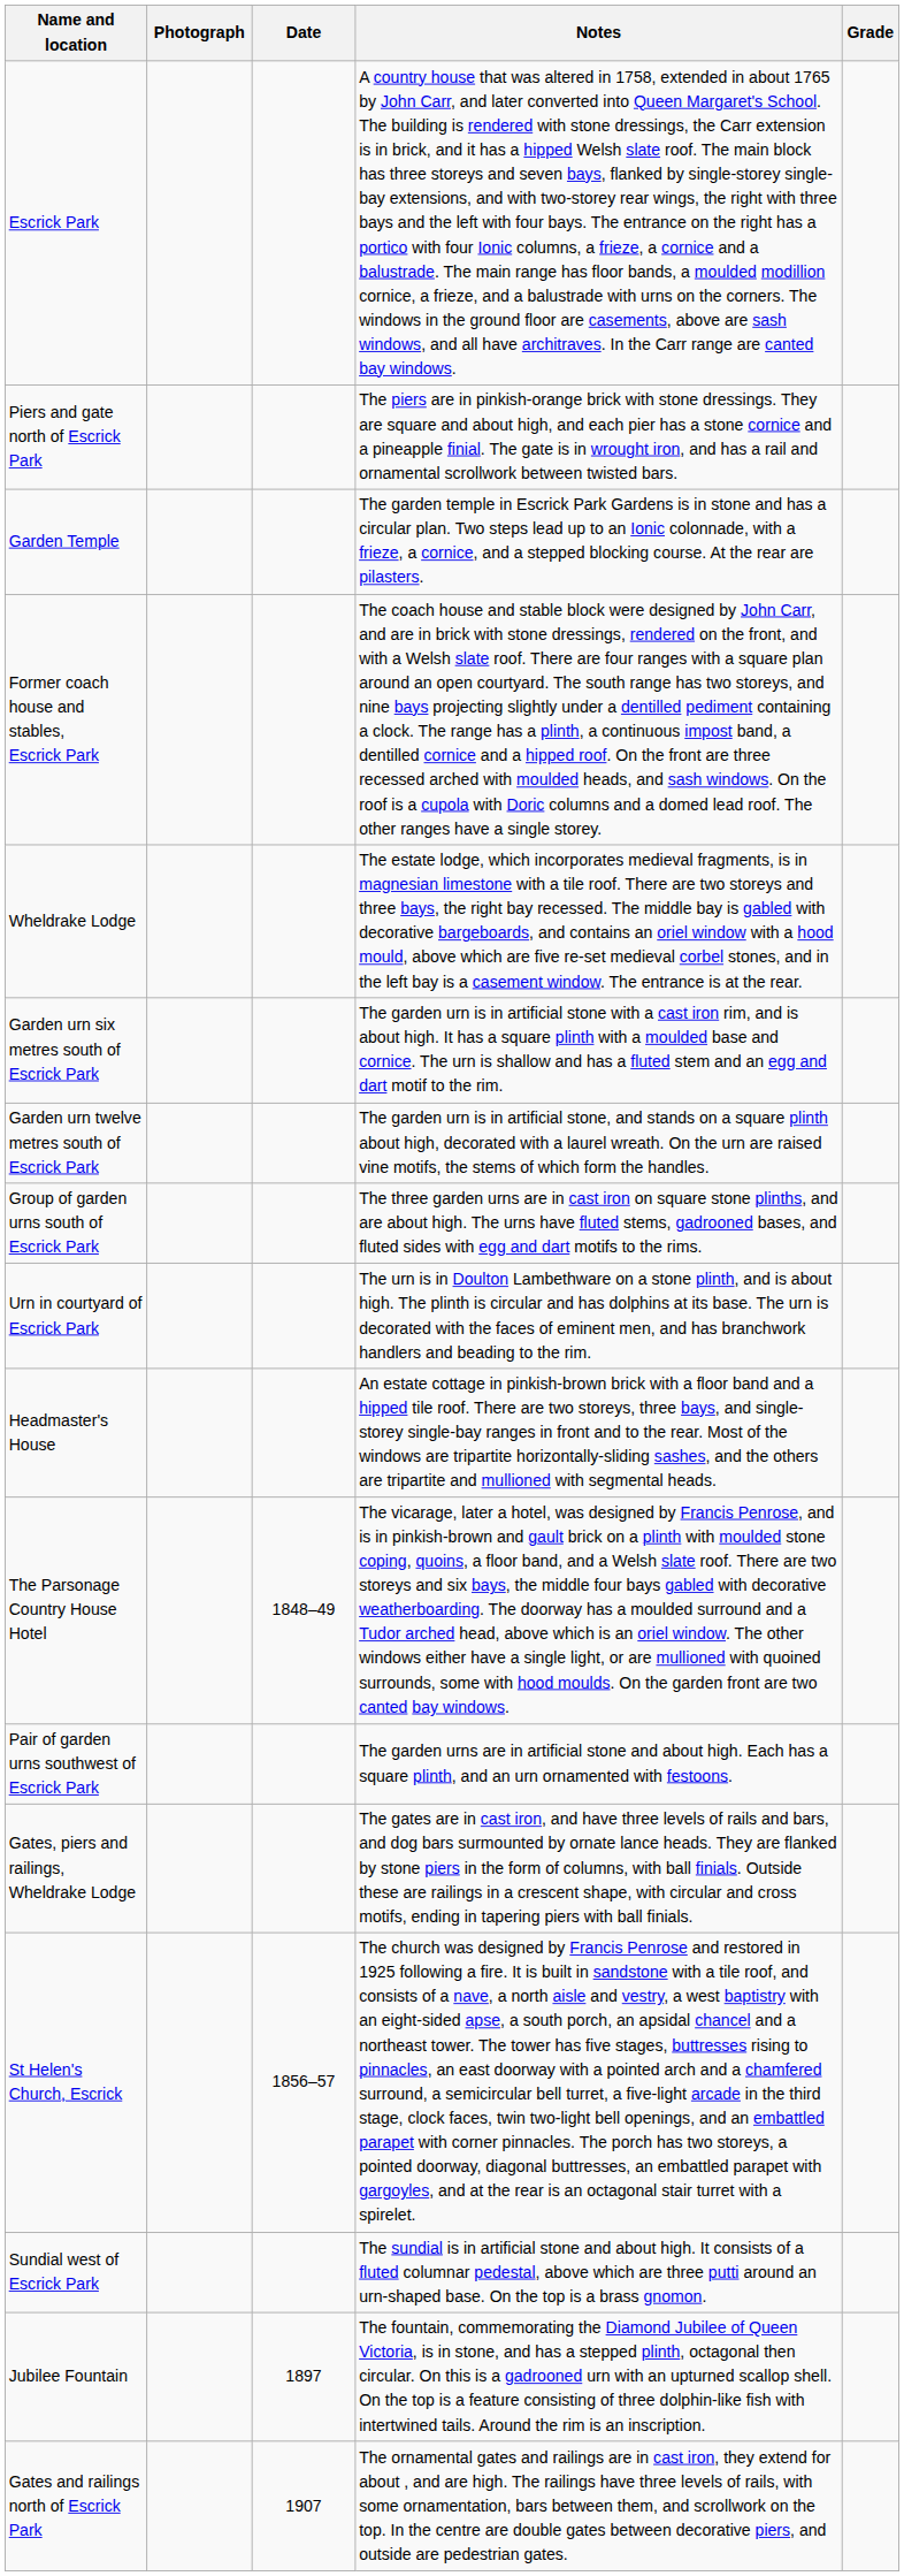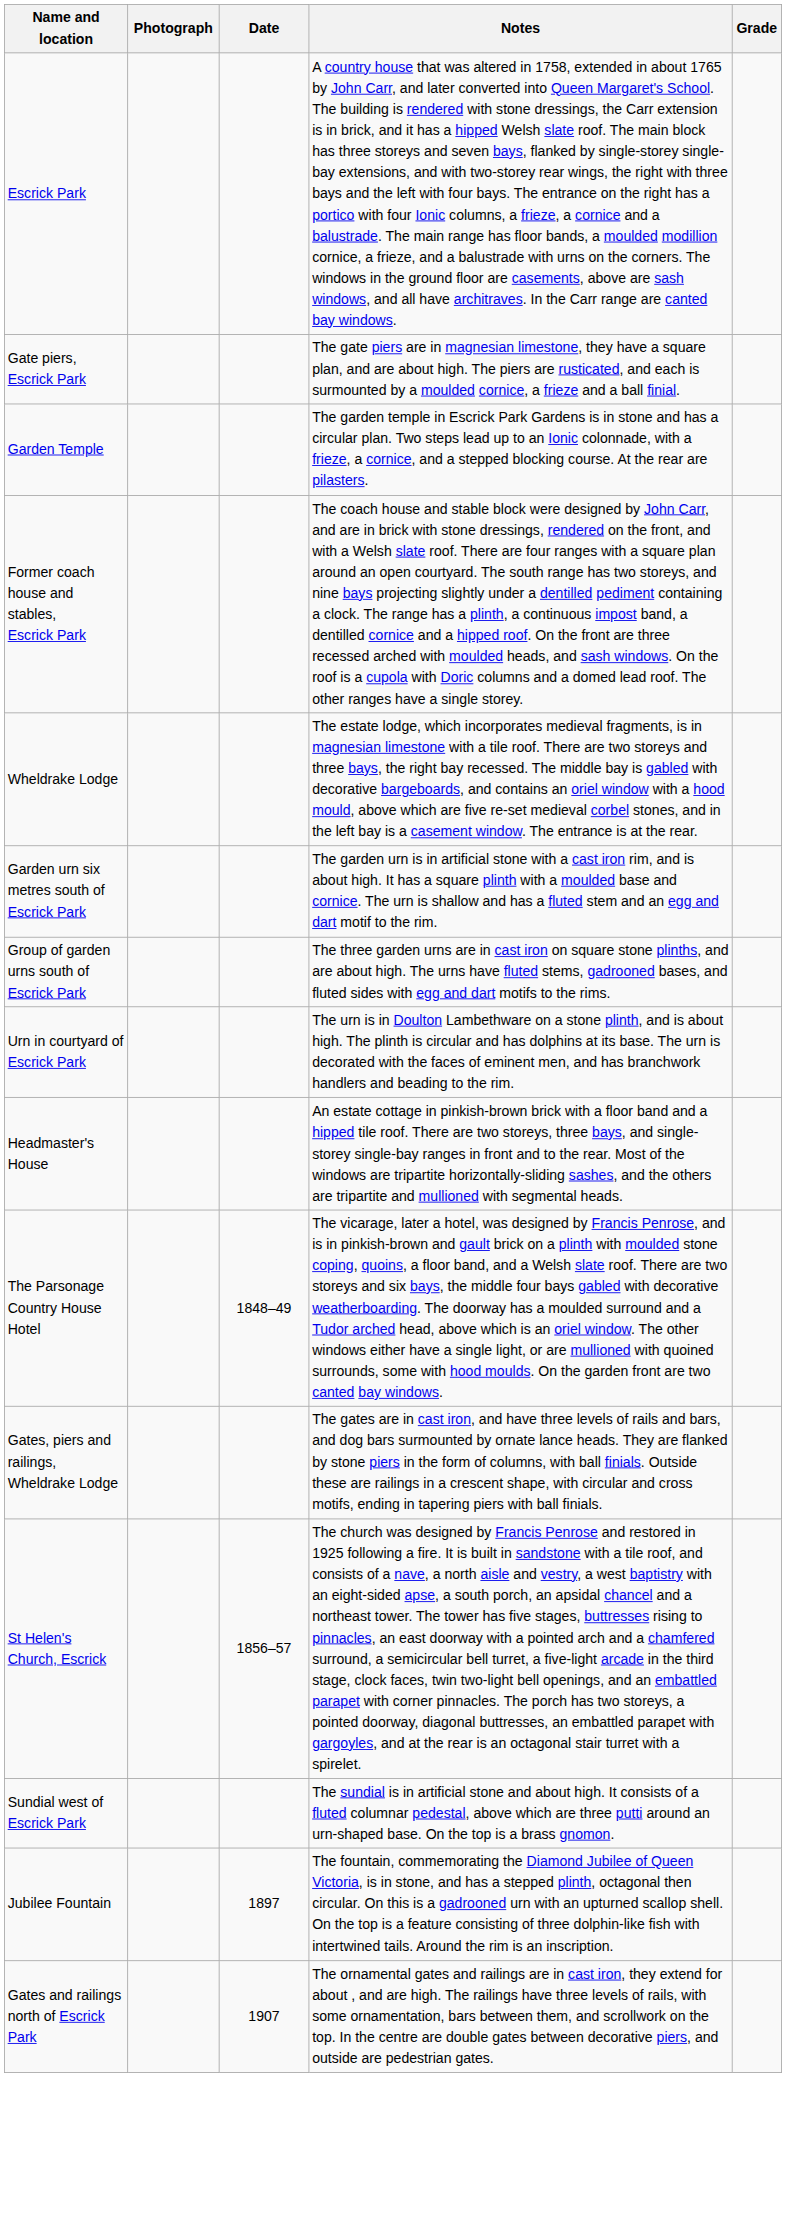 <table class="wikitable sortable plainrowheaders" style="width:100%; border:0px; text-align:left; line-height:150%">
 <tr>
 <th scope="col"  style="width:150px">Name and location</th>
 <th scope="col"  style="width:100px" class="unsortable">Photograph</th>
 <th scope="col"  style="width:120px">Date</th>
 <th scope="col"  style="width:650px" class="unsortable">Notes</th>
 <th scope="col"  style="width:50px">Grade</th>
 </tr>
 <tr>
 <td><a href='#'>Escrick Park</a><br><small></small></td>
 <td></td>
 <td align="center"></td>
 <td>A <a href='#'>country house</a> that was altered in 1758, extended in about 1765 by <a href='#'>John Carr</a>, and later converted into <a href='#'>Queen Margaret's School</a>.  The building is <a href='#'>rendered</a> with stone dressings, the Carr extension is in brick, and it has a <a href='#'>hipped</a> Welsh <a href='#'>slate</a> roof.  The main block has three storeys and seven <a href='#'>bays</a>, flanked by single-storey single-bay extensions, and with two-storey rear wings, the right with three bays and the left with four bays.  The entrance on the right has a <a href='#'>portico</a> with four <a href='#'>Ionic</a> columns, a <a href='#'>frieze</a>, a <a href='#'>cornice</a> and a <a href='#'>balustrade</a>.  The main range has floor bands, a <a href='#'>moulded</a> <a href='#'>modillion</a> cornice, a frieze, and a balustrade with urns on the corners.  The windows in the ground floor are <a href='#'>casements</a>, above are <a href='#'>sash windows</a>, and all have <a href='#'>architraves</a>.  In the Carr range are <a href='#'>canted</a> <a href='#'>bay windows</a>.</td>
 <td align="center" ></td>
 </tr>
 <tr>
-<td>Piers and gate north of <a href='#'>Escrick Park</a><br><small></small></td>
+<td>Gate piers, <a href='#'>Escrick Park</a><br><small></small></td>
 <td></td>
 <td align="center"></td>
-<td>The <a href='#'>piers</a> are in pinkish-orange brick with stone dressings.  They are square and about  high, and each pier has a stone <a href='#'>cornice</a> and a pineapple <a href='#'>finial</a>.  The gate is in <a href='#'>wrought iron</a>, and has a rail and ornamental scrollwork between twisted bars.</td>
+<td>The gate <a href='#'>piers</a> are in <a href='#'>magnesian limestone</a>, they have a square plan, and are about  high. The piers are <a href='#'>rusticated</a>, and each is surmounted by a <a href='#'>moulded</a> <a href='#'>cornice</a>, a <a href='#'>frieze</a> and a ball <a href='#'>finial</a>.</td>
 <td align="center" ></td>
 </tr>
 <tr>
 <td><a href='#'>Garden Temple</a><br><small></small></td>
 <td></td>
 <td align="center"></td>
 <td>The garden temple in Escrick Park Gardens is in stone and has a circular plan.  Two steps lead up to an <a href='#'>Ionic</a> colonnade, with a <a href='#'>frieze</a>, a <a href='#'>cornice</a>, and a stepped blocking course.  At the rear are <a href='#'>pilasters</a>.</td>
 <td align="center" ></td>
 </tr>
 <tr>
 <td>Former coach house and stables,<br><a href='#'>Escrick Park</a><br><small></small></td>
 <td></td>
 <td align="center"></td>
 <td>The coach house and stable block were designed by <a href='#'>John Carr</a>, and are in brick with stone dressings, <a href='#'>rendered</a> on the front, and with a Welsh <a href='#'>slate</a> roof.  There are four ranges with a square plan around an open courtyard.  The south range has two storeys, and nine <a href='#'>bays</a> projecting slightly under a <a href='#'>dentilled</a> <a href='#'>pediment</a> containing a clock.  The range has a <a href='#'>plinth</a>, a continuous <a href='#'>impost</a> band, a dentilled <a href='#'>cornice</a> and a <a href='#'>hipped roof</a>.  On the front are three recessed arched with <a href='#'>moulded</a> heads, and <a href='#'>sash windows</a>.  On the roof is a <a href='#'>cupola</a> with <a href='#'>Doric</a> columns and a domed lead roof. The other ranges have a single storey.</td>
 <td align="center" ></td>
 </tr>
 <tr>
 <td>Wheldrake Lodge<br><small></small></td>
 <td></td>
 <td align="center"></td>
 <td>The estate lodge, which incorporates medieval fragments, is in <a href='#'>magnesian limestone</a> with a tile roof.  There are two storeys and three <a href='#'>bays</a>, the right bay recessed.  The middle bay is <a href='#'>gabled</a> with decorative <a href='#'>bargeboards</a>, and contains an <a href='#'>oriel window</a> with a <a href='#'>hood mould</a>, above which are five re-set medieval <a href='#'>corbel</a> stones, and in the left bay is a <a href='#'>casement window</a>.  The entrance is at the rear.</td>
 <td align="center" ></td>
 </tr>
 <tr>
 <td>Garden urn six metres south of <a href='#'>Escrick Park</a><br><small></small></td>
 <td></td>
 <td align="center"></td>
 <td>The garden urn is in artificial stone with a <a href='#'>cast iron</a> rim, and is about  high.  It has a square <a href='#'>plinth</a> with a <a href='#'>moulded</a> base and <a href='#'>cornice</a>.  The urn is shallow and has a <a href='#'>fluted</a> stem and an <a href='#'>egg and dart</a> motif to the rim.</td>
 <td align="center" ></td>
 </tr>
 <tr>
-<td>Garden urn twelve metres south of <a href='#'>Escrick Park</a><br><small></small></td>
-<td></td>
-<td align="center"></td>
-<td>The garden urn is in artificial stone, and stands on a square <a href='#'>plinth</a> about  high, decorated with a laurel wreath.  On the urn are raised vine motifs, the stems of which form the handles.</td>
-<td align="center" ></td>
-</tr>
-<tr>
 <td>Group of garden urns south of <a href='#'>Escrick Park</a><br><small></small></td>
 <td></td>
 <td align="center"></td>
 <td>The three garden urns are in <a href='#'>cast iron</a> on square stone <a href='#'>plinths</a>, and are about  high.  The urns have <a href='#'>fluted</a> stems, <a href='#'>gadrooned</a> bases, and fluted sides with <a href='#'>egg and dart</a> motifs to the rims.</td>
 <td align="center" ></td>
 </tr>
 <tr>
 <td>Urn in courtyard of <a href='#'>Escrick Park</a><br><small></small></td>
 <td></td>
 <td align="center"></td>
 <td>The urn is in <a href='#'>Doulton</a> Lambethware on a stone <a href='#'>plinth</a>, and is about  high.  The plinth is circular and has dolphins at its base.   The urn is decorated with the faces of eminent men, and has branchwork handlers and beading to the rim.</td>
 <td align="center" ></td>
 </tr>
 <tr>
 <td>Headmaster's House<br><small></small></td>
 <td></td>
 <td align="center"></td>
 <td>An estate cottage in pinkish-brown brick with a floor band and a <a href='#'>hipped</a> tile roof.  There are two storeys, three <a href='#'>bays</a>, and single-storey single-bay ranges in front and to the rear.  Most of the windows are tripartite horizontally-sliding <a href='#'>sashes</a>, and the others are tripartite and <a href='#'>mullioned</a> with segmental heads.</td>
 <td align="center" ></td>
 </tr>
 <tr>
 <td>The Parsonage Country House Hotel<br><small></small></td>
 <td></td>
 <td align="center">1848–49</td>
 <td>The vicarage, later a hotel, was designed by <a href='#'>Francis Penrose</a>, and is in pinkish-brown and <a href='#'>gault</a> brick on a <a href='#'>plinth</a> with <a href='#'>moulded</a> stone <a href='#'>coping</a>, <a href='#'>quoins</a>, a floor band, and a Welsh <a href='#'>slate</a> roof.  There are two storeys and six <a href='#'>bays</a>, the middle four bays <a href='#'>gabled</a> with decorative <a href='#'>weatherboarding</a>.  The doorway has a moulded surround and a <a href='#'>Tudor arched</a> head, above which is an <a href='#'>oriel window</a>.  The other windows either have a single light, or are <a href='#'>mullioned</a> with quoined surrounds, some with <a href='#'>hood moulds</a>.  On the garden front are two <a href='#'>canted</a> <a href='#'>bay windows</a>.</td>
-<td align="center" ></td>
-</tr>
-<tr>
-<td>Pair of garden urns southwest of <a href='#'>Escrick Park</a><br><small></small></td>
-<td></td>
-<td align="center"></td>
-<td>The garden urns are in artificial stone and about  high.  Each has a square <a href='#'>plinth</a>, and an urn ornamented with <a href='#'>festoons</a>.</td>
 <td align="center" ></td>
 </tr>
 <tr>
 <td>Gates, piers and railings,<br>Wheldrake Lodge<br><small></small></td>
 <td></td>
 <td align="center"></td>
 <td>The gates are in <a href='#'>cast iron</a>, and have three levels of rails and bars, and dog bars surmounted by ornate lance heads.  They are flanked by stone <a href='#'>piers</a> in the form of columns, with ball <a href='#'>finials</a>.  Outside these are railings in a crescent shape, with circular and cross motifs, ending in tapering piers with ball finials.</td>
 <td align="center" ></td>
 </tr>
 <tr>
 <td><a href='#'>St Helen's Church, Escrick</a><br><small></small></td>
 <td></td>
 <td align="center">1856–57</td>
 <td>The church was designed by <a href='#'>Francis Penrose</a> and restored in 1925 following a fire.  It is built in <a href='#'>sandstone</a> with a tile roof, and consists of a <a href='#'>nave</a>, a north <a href='#'>aisle</a> and <a href='#'>vestry</a>, a west <a href='#'>baptistry</a> with an eight-sided <a href='#'>apse</a>, a south porch, an apsidal <a href='#'>chancel</a> and a northeast tower.  The tower has five stages, <a href='#'>buttresses</a> rising to <a href='#'>pinnacles</a>, an east doorway with a pointed arch and a <a href='#'>chamfered</a> surround, a semicircular bell turret, a five-light <a href='#'>arcade</a> in the third stage, clock faces, twin two-light bell openings, and an <a href='#'>embattled</a> <a href='#'>parapet</a> with corner pinnacles.  The porch has two storeys, a pointed doorway, diagonal buttresses, an embattled parapet with <a href='#'>gargoyles</a>, and at the rear is an octagonal stair turret with a spirelet.</td>
 <td align="center" ></td>
 </tr>
 <tr>
 <td>Sundial west of <a href='#'>Escrick Park</a><br><small></small></td>
 <td></td>
 <td align="center"></td>
 <td>The <a href='#'>sundial</a> is in artificial stone and about  high.  It consists of a <a href='#'>fluted</a> columnar <a href='#'>pedestal</a>, above which are three <a href='#'>putti</a> around an urn-shaped base.  On the top is a brass <a href='#'>gnomon</a>.</td>
 <td align="center" ></td>
 </tr>
 <tr>
 <td>Jubilee Fountain<br><small></small></td>
 <td></td>
 <td align="center">1897</td>
 <td>The fountain, commemorating the <a href='#'>Diamond Jubilee of Queen Victoria</a>, is in stone, and has a stepped <a href='#'>plinth</a>, octagonal then circular.  On this is a <a href='#'>gadrooned</a> urn with an upturned scallop shell.  On the top is a feature consisting of three dolphin-like fish with intertwined tails.  Around the rim is an inscription.</td>
 <td align="center" ></td>
 </tr>
 <tr>
 <td>Gates and railings north of <a href='#'>Escrick Park</a><br><small></small></td>
 <td></td>
 <td align="center">1907</td>
 <td>The ornamental gates and railings are in <a href='#'>cast iron</a>, they extend for about , and are  high.  The railings have three levels of rails, with some ornamentation, bars between them, and scrollwork on the top.  In the centre are double gates between decorative <a href='#'>piers</a>, and outside are pedestrian gates.</td>
 <td align="center" ></td>
 </tr>
 <tr>
 </tr>
 </table>
